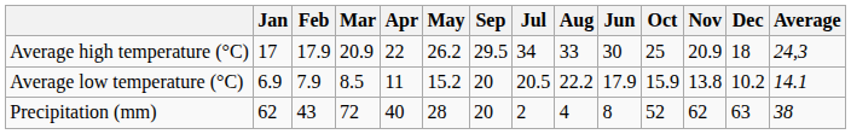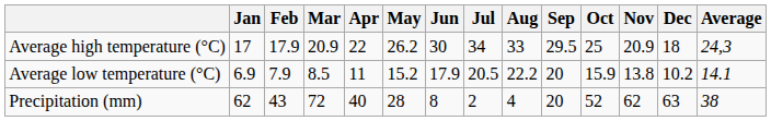 <table class= wikitable style="margin:1em auto;">
 <tr>
 <th></th>
 <th>Jan</th>
 <th>Feb</th>
 <th>Mar</th>
 <th>Apr</th>
 <th>May</th>
-<th>Sep</th>
+<th>Jun</th>
 <th>Jul</th>
 <th>Aug</th>
-<th>Jun</th>
+<th>Sep</th>
 <th>Oct</th>
 <th>Nov</th>
 <th>Dec</th>
 <th>Average</th>
 </tr>
 <tr>
 <td>Average high temperature (°C)</td>
 <td>17</td>
 <td>17.9</td>
 <td>20.9</td>
 <td>22</td>
 <td>26.2</td>
-<td>29.5</td>
+<td>30</td>
 <td>34</td>
 <td>33</td>
-<td>30</td>
+<td>29.5</td>
 <td>25</td>
 <td>20.9</td>
 <td>18</td>
 <td><em>24,3</em></td>
 </tr>
 <tr>
 <td>Average low temperature (°C)</td>
 <td>6.9</td>
 <td>7.9</td>
 <td>8.5</td>
 <td>11</td>
 <td>15.2</td>
-<td>20</td>
+<td>17.9</td>
 <td>20.5</td>
 <td>22.2</td>
-<td>17.9</td>
+<td>20</td>
 <td>15.9</td>
 <td>13.8</td>
 <td>10.2</td>
 <td><em>14.1</em></td>
 </tr>
 <tr>
 <td>Precipitation (mm)</td>
 <td>62</td>
 <td>43</td>
 <td>72</td>
 <td>40</td>
 <td>28</td>
-<td>20</td>
+<td>8</td>
 <td>2</td>
 <td>4</td>
-<td>8</td>
+<td>20</td>
 <td>52</td>
 <td>62</td>
 <td>63</td>
 <td><em>38</em></td>
 </tr>
 </table>
